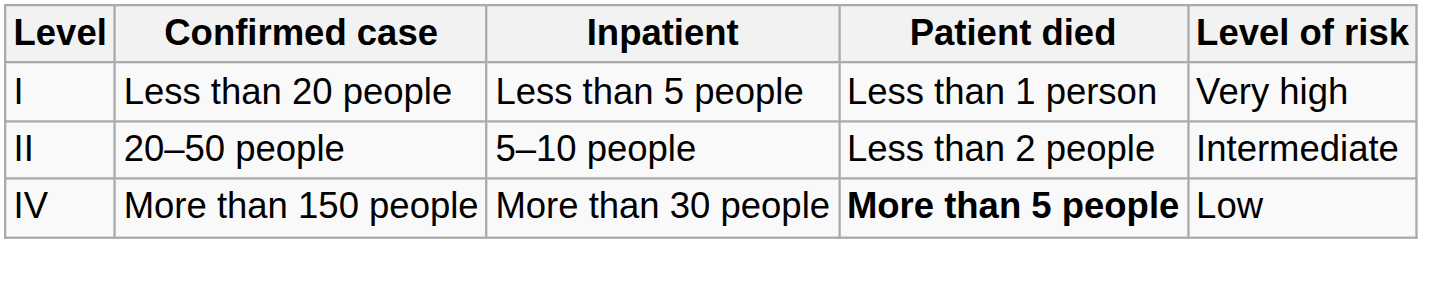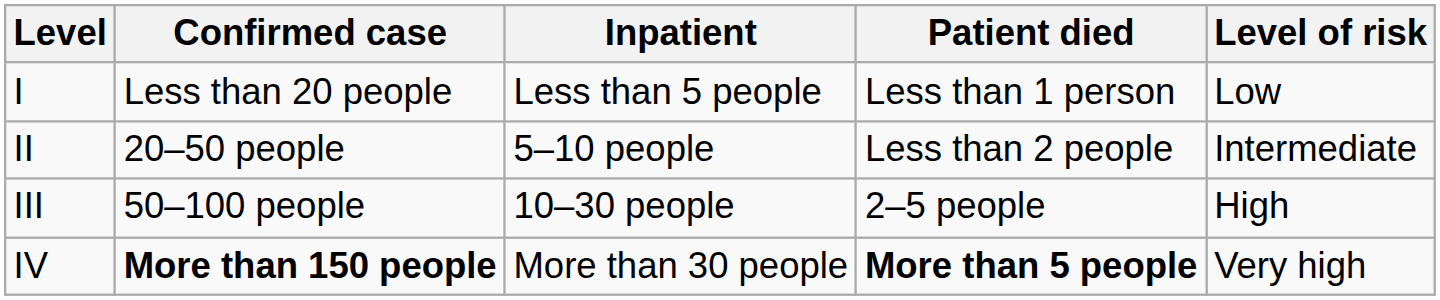 <table class="wikitable">
 <tr>
 <th>Level</th>
 <th>Confirmed case</th>
 <th>Inpatient</th>
 <th>Patient died</th>
 <th>Level of risk</th>
 </tr>
 <tr>
 <td>I</td>
 <td>Less than 20 people</td>
 <td>Less than 5 people</td>
 <td>Less than 1 person</td>
-<td>Very high</td>
+<td>Low</td>
 </tr>
 <tr>
 <td>II</td>
 <td>20–50 people</td>
 <td>5–10 people</td>
 <td>Less than 2 people</td>
 <td>Intermediate</td>
 </tr>
 <tr>
+<td>III</td>
+<td>50–100 people</td>
+<td>10–30 people</td>
+<td>2–5 people</td>
+<td>High</td>
+</tr>
+<tr>
 <td>IV</td>
-<td>More than 150 people</td>
+<td><strong>More than 150 people</strong></td>
 <td>More than 30 people</td>
 <td><strong>More than 5 people</strong></td>
-<td>Low</td>
+<td>Very high</td>
 </tr>
 </table>
